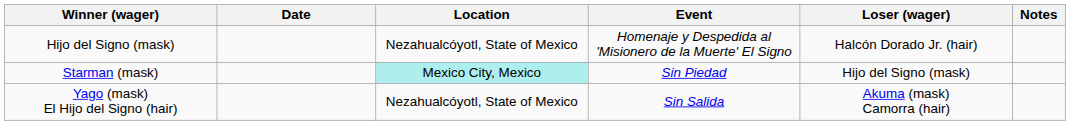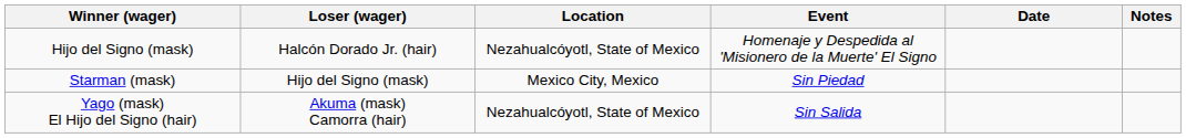 <table class="wikitable sortable" width=100%  style="text-align: center">
 <tr>
 <th width=20% scope="col">Winner (wager)</th>
-<th width=15% scope="col">Date</th>
+<th width=20% scope="col">Loser (wager)</th>
 <th width=20% scope="col">Location</th>
 <th width=20% scope="col">Event</th>
-<th width=20% scope="col">Loser (wager)</th>
+<th width=15% scope="col">Date</th>
 <th class="unsortable" width=5% scope="col">Notes</th>
 </tr>
 <tr>
 <td>Hijo del Signo (mask)</td>
-<td></td>
+<td>Halcón Dorado Jr. (hair)</td>
 <td>Nezahualcóyotl, State of Mexico</td>
 <td><em>Homenaje y Despedida al 'Misionero de la Muerte' El Signo</em></td>
-<td>Halcón Dorado Jr. (hair)</td>
+<td></td>
 <td></td>
 </tr>
 <tr>
 <td><a href='#'>Starman</a> (mask)</td>
+<td>Hijo del Signo (mask)</td>
+<td>Mexico City, Mexico</td>
+<td><em><a href='#'>Sin Piedad</a></em></td>
 <td></td>
-<td style="background: paleturquoise;">Mexico City, Mexico</td>
-<td><em><a href='#'>Sin Piedad</a></em></td>
-<td>Hijo del Signo (mask)</td>
 <td></td>
 </tr>
 <tr>
 <td><a href='#'>Yago</a> (mask)<br>El Hijo del Signo (hair)</td>
-<td></td>
+<td><a href='#'>Akuma</a> (mask)<br>Camorra (hair)</td>
 <td>Nezahualcóyotl, State of Mexico</td>
 <td><em><a href='#'>Sin Salida</a></em></td>
-<td><a href='#'>Akuma</a> (mask)<br>Camorra (hair)</td>
+<td></td>
 <td></td>
 </tr>
 </table>
